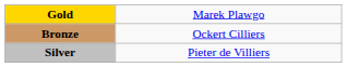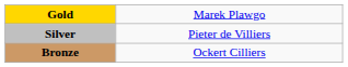 <table class="wikitable" style="text-align:center; " width="35%">
 <tr>
 <td bgcolor="gold"><strong>Gold</strong></td>
 <td><a href='#'>Marek Plawgo</a><br>  <small><em></em></small></td>
 </tr>
 <tr>
+<td bgcolor="silver"><strong>Silver</strong></td>
+<td><a href='#'>Pieter de Villiers</a><br>  <small><em></em></small></td>
+</tr>
+<tr>
 <td bgcolor="CC9966"><strong>Bronze</strong></td>
 <td><a href='#'>Ockert Cilliers</a><br>  <small><em></em></small></td>
 </tr>
-<tr>
-<td bgcolor="silver"><strong>Silver</strong></td>
-<td><a href='#'>Pieter de Villiers</a><br>  <small><em></em></small></td>
-</tr>
 </table>
